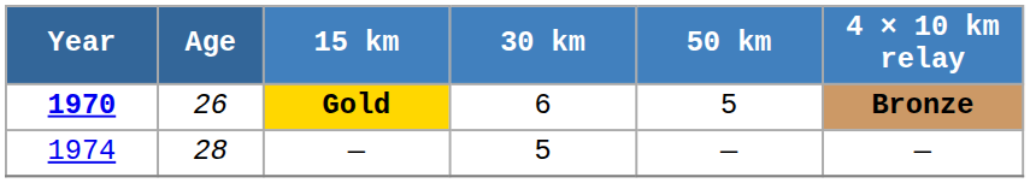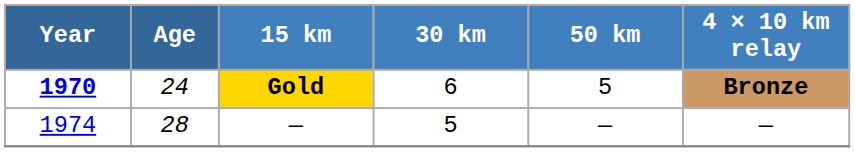 <table class="wikitable" style="font-size:95%; text-align:center; border:grey solid 1px; border-collapse:collapse; background:#ffffff;">
 <tr>
 <th style="background-color:#369; color:white; width:60px;"> Year </th>
 <th style="background-color:#369; color:white; width:40px;"> Age </th>
 <th style="background-color:#4180be; color:white; width:75px;"> 15 km </th>
 <th style="background-color:#4180be; color:white; width:75px;"> 30 km </th>
 <th style="background-color:#4180be; color:white; width:75px;"> 50 km </th>
 <th style="background-color:#4180be; color:white; width:75px;"> 4 × 10 km <br> relay </th>
 </tr>
 <tr>
 <td><strong><a href='#'>1970</a></strong></td>
-<td><em>26</em></td>
+<td><em>24</em></td>
 <td style="background:gold;"><strong>Gold</strong></td>
 <td>6</td>
 <td>5</td>
 <td bgcolor="cc9966"><strong>Bronze</strong></td>
 </tr>
 <tr>
 <td><a href='#'>1974</a></td>
 <td><em>28</em></td>
 <td>—</td>
 <td>5</td>
 <td>—</td>
 <td>—</td>
 </tr>
 <tr>
 </tr>
 </table>
